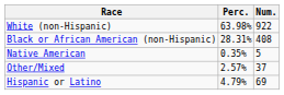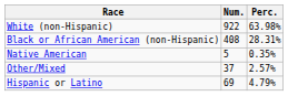 <table class="wikitable">
 <tr>
 <th>Race</th>
+<th>Num.</th>
 <th>Perc.</th>
-<th>Num.</th>
 </tr>
 <tr>
 <td><a href='#'>White</a> (non-Hispanic)</td>
+<td>922</td>
 <td>63.98%</td>
-<td>922</td>
 </tr>
 <tr>
 <td><a href='#'>Black or African American</a> (non-Hispanic)</td>
+<td>408</td>
 <td>28.31%</td>
-<td>408</td>
 </tr>
 <tr>
 <td><a href='#'>Native American</a></td>
+<td>5</td>
 <td>0.35%</td>
-<td>5</td>
 </tr>
 <tr>
 <td><a href='#'>Other/Mixed</a></td>
+<td>37</td>
 <td>2.57%</td>
-<td>37</td>
 </tr>
 <tr>
 <td><a href='#'>Hispanic</a> or <a href='#'>Latino</a></td>
+<td>69</td>
 <td>4.79%</td>
-<td>69</td>
 </tr>
 </table>
